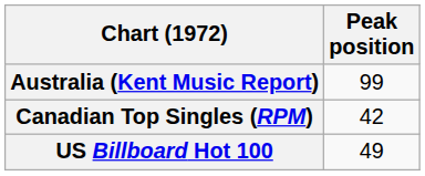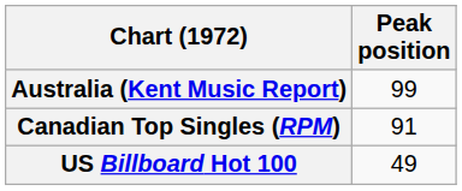 <table class="wikitable sortable plainrowheaders" style="text-align:center;">
 <tr>
 <th>Chart (1972)</th>
 <th>Peak<br>position</th>
 </tr>
 <tr>
 <th scope="row">Australia (<a href='#'>Kent Music Report</a>)</th>
 <td>99</td>
 </tr>
 <tr>
 <th scope="row">Canadian Top Singles (<a href='#'><em>RPM</em></a>)</th>
-<td>42</td>
+<td>91</td>
 </tr>
 <tr>
 <th scope="row">US <a href='#'><em>Billboard</em> Hot 100</a></th>
 <td>49</td>
 </tr>
 </table>
